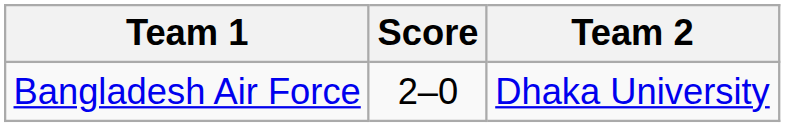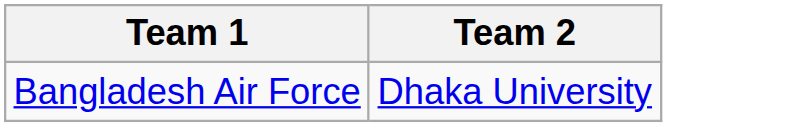 <table class="wikitable">
 <tr>
 <th align=centre>Team 1</th>
-<th align=centre>Score</th>
 <th align=centre>Team 2</th>
 </tr>
 <tr>
 <td><a href='#'>Bangladesh Air Force</a></td>
-<td style="text-align:center;">2–0</td>
 <td><a href='#'>Dhaka University</a></td>
 </tr>
 </table>
